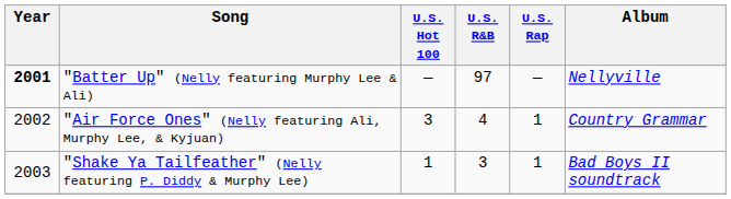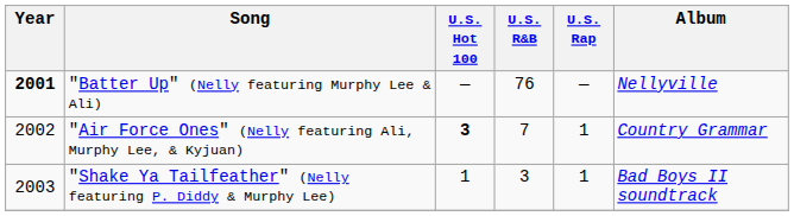 <table class="wikitable">
 <tr>
 <th align="center" valign="top" width="40">Year</th>
 <th align="left" valign="top">Song</th>
 <th align="center" valign="top" width="40"><small><a href='#'>U.S. Hot 100</a></small></th>
 <th align="center" valign="top" width="40"><small><a href='#'>U.S. R&B</a></small></th>
 <th align="center" valign="top" width="40"><small><a href='#'>U.S. Rap</a></small></th>
 <th align="left" valign="top">Album</th>
 </tr>
 <tr>
 <td align="center" valign="top"><strong>2001</strong></td>
 <td align="left" valign="top">"<a href='#'>Batter Up</a>" <small>(<a href='#'>Nelly</a> featuring Murphy Lee & Ali)</small></td>
 <td align="center" valign="top">—</td>
-<td align="center" valign="top">97</td>
+<td align="center" valign="top">76</td>
 <td align="center" valign="top">—</td>
 <td align="left" valign="top"><em><a href='#'>Nellyville</a></em></td>
 </tr>
 <tr>
 <td align="center" valign="top">2002</td>
 <td align="left" valign="top">"<a href='#'>Air Force Ones</a>" <small>(<a href='#'>Nelly</a> featuring Ali, Murphy Lee, & Kyjuan)</small></td>
-<td align="center" valign="top">3</td>
-<td align="center" valign="top">4</td>
+<td align="center" valign="top"><strong>3</strong></td>
+<td align="center" valign="top">7</td>
 <td align="center" valign="top">1</td>
 <td align="left" valign="top"><em><a href='#'>Country Grammar</a></em></td>
 </tr>
 <tr>
 <td align="center" rowspan="1">2003</td>
 <td align="left" valign="top">"<a href='#'>Shake Ya Tailfeather</a>" <small>(<a href='#'>Nelly</a> featuring <a href='#'>P. Diddy</a> & Murphy Lee)</small></td>
 <td align="center" valign="top">1</td>
 <td align="center" valign="top">3</td>
 <td align="center" valign="top">1</td>
 <td align="left" valign="top"><em><a href='#'>Bad Boys II soundtrack</a></em></td>
 </tr>
 <tr>
 </tr>
 </table>
